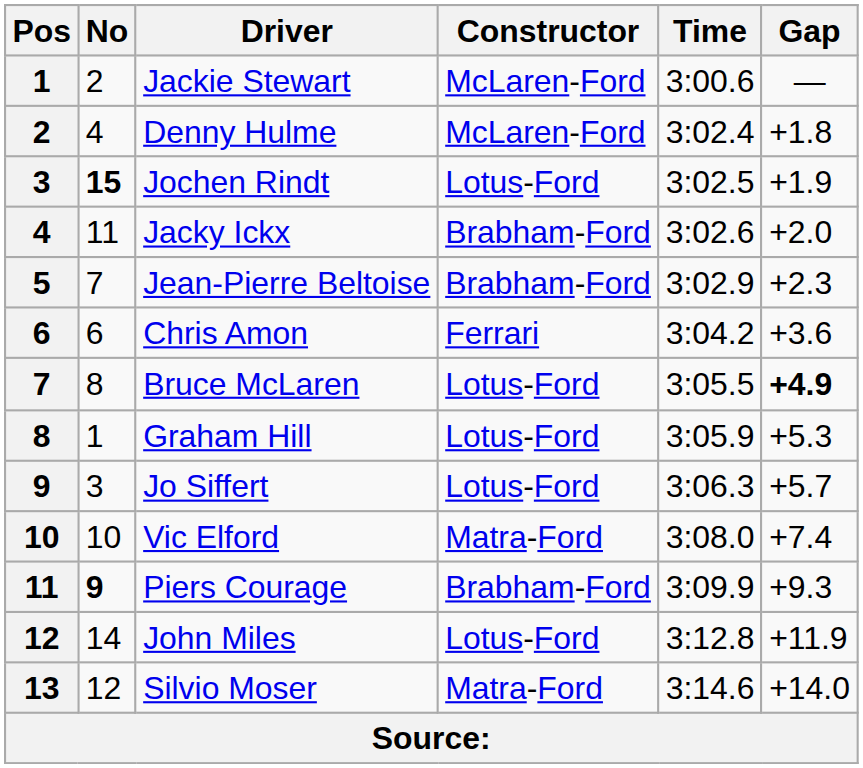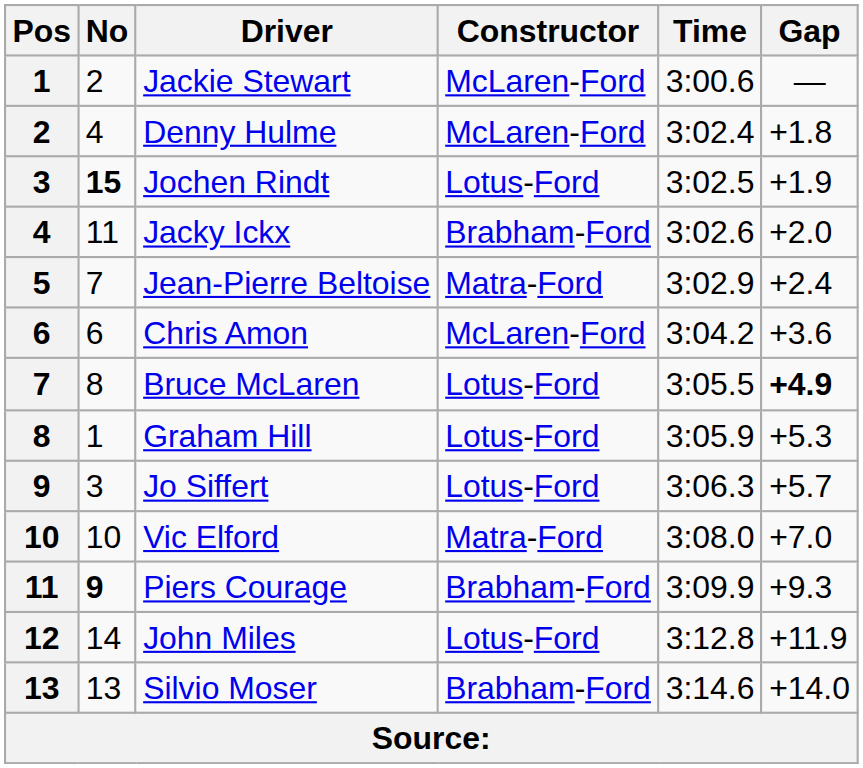 <table class="wikitable sortable" style="font-size: 95%">
 <tr>
 <th>Pos</th>
 <th>No</th>
 <th>Driver</th>
 <th>Constructor</th>
 <th>Time</th>
 <th>Gap</th>
 </tr>
 <tr>
 <th>1</th>
 <td>2</td>
 <td> <a href='#'>Jackie Stewart</a></td>
 <td><a href='#'>McLaren</a>-<a href='#'>Ford</a></td>
 <td>3:00.6</td>
 <td align="center">—</td>
 </tr>
 <tr>
 <th>2</th>
 <td>4</td>
 <td> <a href='#'>Denny Hulme</a></td>
 <td><a href='#'>McLaren</a>-<a href='#'>Ford</a></td>
 <td>3:02.4</td>
 <td>+1.8</td>
 </tr>
 <tr>
 <th>3</th>
 <td><strong>15</strong></td>
 <td> <a href='#'>Jochen Rindt</a></td>
 <td><a href='#'>Lotus</a>-<a href='#'>Ford</a></td>
 <td>3:02.5</td>
 <td>+1.9</td>
 </tr>
 <tr>
 <th>4</th>
 <td>11</td>
 <td> <a href='#'>Jacky Ickx</a></td>
 <td><a href='#'>Brabham</a>-<a href='#'>Ford</a></td>
 <td>3:02.6</td>
 <td>+2.0</td>
 </tr>
 <tr>
 <th>5</th>
 <td>7</td>
 <td> <a href='#'>Jean-Pierre Beltoise</a></td>
-<td><a href='#'>Brabham</a>-<a href='#'>Ford</a></td>
+<td><a href='#'>Matra</a>-<a href='#'>Ford</a></td>
 <td>3:02.9</td>
-<td>+2.3</td>
+<td>+2.4</td>
 </tr>
 <tr>
 <th>6</th>
 <td>6</td>
 <td> <a href='#'>Chris Amon</a></td>
-<td><a href='#'>Ferrari</a></td>
+<td><a href='#'>McLaren</a>-<a href='#'>Ford</a></td>
 <td>3:04.2</td>
 <td>+3.6</td>
 </tr>
 <tr>
 <th>7</th>
 <td>8</td>
 <td> <a href='#'>Bruce McLaren</a></td>
 <td><a href='#'>Lotus</a>-<a href='#'>Ford</a></td>
 <td>3:05.5</td>
 <td><strong>+4.9</strong></td>
 </tr>
 <tr>
 <th>8</th>
 <td>1</td>
 <td> <a href='#'>Graham Hill</a></td>
 <td><a href='#'>Lotus</a>-<a href='#'>Ford</a></td>
 <td>3:05.9</td>
 <td>+5.3</td>
 </tr>
 <tr>
 <th>9</th>
 <td>3</td>
 <td> <a href='#'>Jo Siffert</a></td>
 <td><a href='#'>Lotus</a>-<a href='#'>Ford</a></td>
 <td>3:06.3</td>
 <td>+5.7</td>
 </tr>
 <tr>
 <th>10</th>
 <td>10</td>
 <td> <a href='#'>Vic Elford</a></td>
 <td><a href='#'>Matra</a>-<a href='#'>Ford</a></td>
 <td>3:08.0</td>
-<td>+7.4</td>
+<td>+7.0</td>
 </tr>
 <tr>
 <th>11</th>
 <td><strong>9</strong></td>
 <td> <a href='#'>Piers Courage</a></td>
 <td><a href='#'>Brabham</a>-<a href='#'>Ford</a></td>
 <td>3:09.9</td>
 <td>+9.3</td>
 </tr>
 <tr>
 <th>12</th>
 <td>14</td>
 <td> <a href='#'>John Miles</a></td>
 <td><a href='#'>Lotus</a>-<a href='#'>Ford</a></td>
 <td>3:12.8</td>
 <td>+11.9</td>
 </tr>
 <tr>
 <th>13</th>
-<td>12</td>
+<td>13</td>
 <td> <a href='#'>Silvio Moser</a></td>
-<td><a href='#'>Matra</a>-<a href='#'>Ford</a></td>
+<td><a href='#'>Brabham</a>-<a href='#'>Ford</a></td>
 <td>3:14.6</td>
 <td>+14.0</td>
 </tr>
 <tr>
 <th colspan="6">Source:</th>
 </tr>
 </table>
